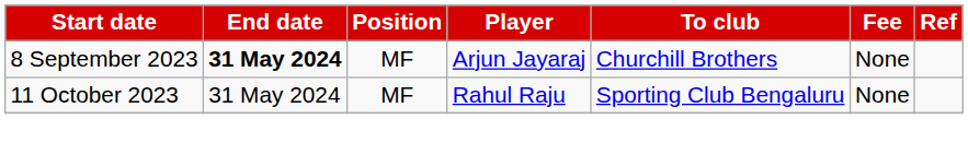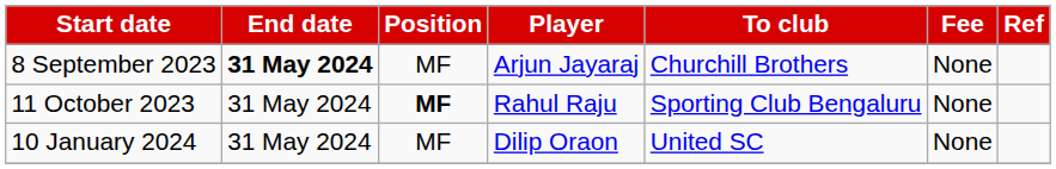 <table class="wikitable sortable">
 <tr>
 <th style="background:#d50000; color:white;"><strong>Start date</strong></th>
 <th style="background:#d50000; color:white;"><strong>End date</strong></th>
 <th style="background:#d50000; color:white;"><strong>Position</strong></th>
 <th style="background:#d50000; color:white;"><strong>Player</strong></th>
 <th style="background:#d50000; color:white;"><strong>To club</strong></th>
 <th style="background:#d50000; color:white;"><strong>Fee</strong></th>
 <th style="background:#d50000; color:white;"><strong>Ref</strong></th>
 </tr>
 <tr>
 <td>8 September 2023</td>
 <td><strong>31 May 2024</strong></td>
 <td style="text-align:center;">MF</td>
 <td style="text-align:left;"> <a href='#'>Arjun Jayaraj</a></td>
 <td style="text-align:left;"> <a href='#'>Churchill Brothers</a></td>
 <td>None</td>
 <td></td>
 </tr>
 <tr>
 <td>11 October 2023</td>
 <td>31 May 2024</td>
-<td style="text-align:center;">MF</td>
+<td style="text-align:center;"><strong>MF</strong></td>
 <td style="text-align:left;"> <a href='#'>Rahul Raju</a></td>
 <td style="text-align:left;"> <a href='#'>Sporting Club Bengaluru</a></td>
 <td>None</td>
 <td></td>
 </tr>
 <tr>
+<td>10 January 2024</td>
+<td>31 May 2024</td>
+<td style="text-align:center;">MF</td>
+<td style="text-align:left;"> <a href='#'>Dilip Oraon</a></td>
+<td style="text-align:left;"> <a href='#'>United SC</a></td>
+<td>None</td>
+<td></td>
+</tr>
+<tr>
 </tr>
 </table>
